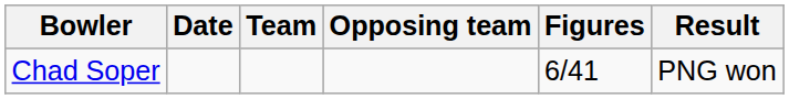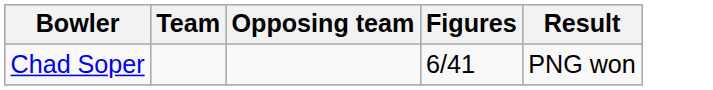 <table class="wikitable">
 <tr>
 <th>Bowler</th>
-<th>Date</th>
 <th>Team</th>
 <th>Opposing team</th>
 <th>Figures</th>
 <th>Result</th>
 </tr>
 <tr>
 <td><a href='#'>Chad Soper</a></td>
 <td></td>
 <td></td>
-<td></td>
 <td>6/41</td>
 <td>PNG won</td>
 </tr>
 </table>
